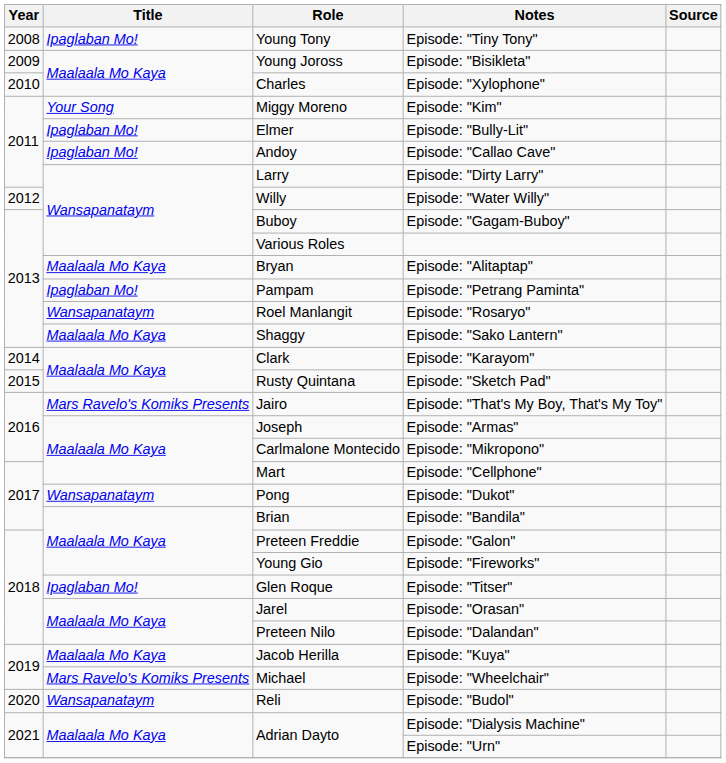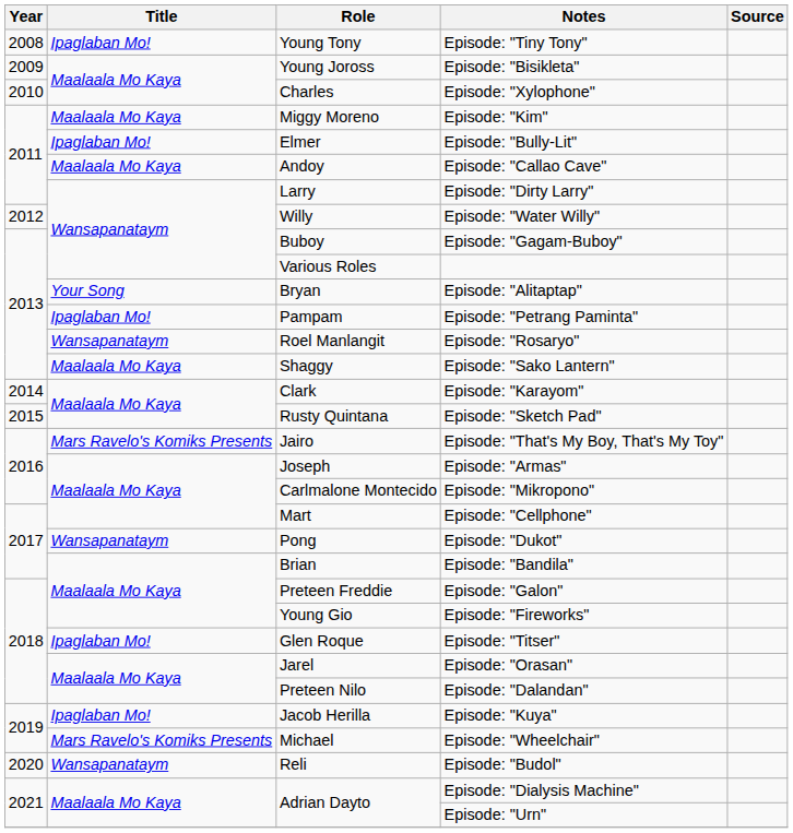 <table class="wikitable sortable">
 <tr>
 <th>Year</th>
 <th>Title</th>
 <th>Role</th>
 <th class="unsortable">Notes</th>
 <th class="unsortable">Source</th>
 </tr>
 <tr>
 <td>2008</td>
 <td><em><a href='#'>Ipaglaban Mo!</a></em></td>
 <td>Young Tony</td>
 <td>Episode: "Tiny Tony"</td>
 <td></td>
 </tr>
 <tr>
 <td>2009</td>
 <td rowspan="2"><em><a href='#'>Maalaala Mo Kaya</a></em></td>
 <td>Young Joross</td>
 <td>Episode: "Bisikleta"</td>
 <td></td>
 </tr>
 <tr>
 <td>2010</td>
 <td>Charles</td>
 <td>Episode: "Xylophone"</td>
 <td></td>
 </tr>
 <tr>
 <td rowspan="4">2011</td>
-<td><em><a href='#'>Your Song</a></em></td>
+<td><em> <a href='#'>Maalaala Mo Kaya</a></em></td>
 <td>Miggy Moreno</td>
 <td>Episode: "Kim"</td>
 <td></td>
 </tr>
 <tr>
 <td><em><a href='#'>Ipaglaban Mo!</a></em></td>
 <td>Elmer</td>
 <td>Episode: "Bully-Lit"</td>
 <td></td>
 </tr>
 <tr>
-<td><em><a href='#'>Ipaglaban Mo!</a></em></td>
+<td><em><a href='#'>Maalaala Mo Kaya</a></em></td>
 <td>Andoy</td>
 <td>Episode: "Callao Cave"</td>
 <td></td>
 </tr>
 <tr>
 <td rowspan="4"><em><a href='#'>Wansapanataym</a></em></td>
 <td>Larry</td>
 <td>Episode: "Dirty Larry"</td>
 <td></td>
 </tr>
 <tr>
 <td>2012</td>
 <td>Willy</td>
 <td>Episode: "Water Willy"</td>
 <td></td>
 </tr>
 <tr>
 <td rowspan="6">2013</td>
 <td>Buboy</td>
 <td>Episode: "Gagam-Buboy"</td>
 <td></td>
 </tr>
 <tr>
 <td>Various Roles</td>
 <td></td>
 <td></td>
 </tr>
 <tr>
-<td><em> <a href='#'>Maalaala Mo Kaya</a></em></td>
+<td><em><a href='#'>Your Song</a></em></td>
 <td>Bryan</td>
 <td>Episode: "Alitaptap"</td>
 <td></td>
 </tr>
 <tr>
 <td><em><a href='#'>Ipaglaban Mo!</a></em></td>
 <td>Pampam</td>
 <td>Episode: "Petrang Paminta"</td>
 <td></td>
 </tr>
 <tr>
 <td><em><a href='#'>Wansapanataym</a></em></td>
 <td>Roel Manlangit</td>
 <td>Episode: "Rosaryo"</td>
 <td></td>
 </tr>
 <tr>
 <td><em><a href='#'>Maalaala Mo Kaya</a></em></td>
 <td>Shaggy</td>
 <td>Episode: "Sako Lantern"</td>
 <td></td>
 </tr>
 <tr>
 <td>2014</td>
 <td rowspan="2"><em><a href='#'>Maalaala Mo Kaya</a></em></td>
 <td>Clark</td>
 <td>Episode: "Karayom"</td>
 <td></td>
 </tr>
 <tr>
 <td>2015</td>
 <td>Rusty Quintana</td>
 <td>Episode: "Sketch Pad"</td>
 <td></td>
 </tr>
 <tr>
 <td rowspan="3">2016</td>
 <td><em><a href='#'>Mars Ravelo's Komiks Presents</a></em></td>
 <td>Jairo</td>
 <td>Episode: "That's My Boy, That's My Toy"</td>
 <td></td>
 </tr>
 <tr>
 <td rowspan="3"><em><a href='#'>Maalaala Mo Kaya</a></em></td>
 <td>Joseph</td>
 <td>Episode: "Armas"</td>
 <td></td>
 </tr>
 <tr>
 <td>Carlmalone Montecido</td>
 <td>Episode: "Mikropono"</td>
 <td></td>
 </tr>
 <tr>
 <td rowspan="3">2017</td>
 <td>Mart</td>
 <td>Episode: "Cellphone"</td>
 <td></td>
 </tr>
 <tr>
 <td><em><a href='#'>Wansapanataym</a></em></td>
 <td>Pong</td>
 <td>Episode: "Dukot"</td>
 <td></td>
 </tr>
 <tr>
 <td rowspan="3"><em><a href='#'>Maalaala Mo Kaya</a></em></td>
 <td>Brian</td>
 <td>Episode: "Bandila"</td>
 <td></td>
 </tr>
 <tr>
 <td rowspan="5">2018</td>
 <td>Preteen Freddie</td>
 <td>Episode: "Galon"</td>
 <td></td>
 </tr>
 <tr>
 <td>Young Gio</td>
 <td>Episode: "Fireworks"</td>
 <td></td>
 </tr>
 <tr>
 <td><em><a href='#'>Ipaglaban Mo!</a></em></td>
 <td>Glen Roque</td>
 <td>Episode: "Titser"</td>
 <td></td>
 </tr>
 <tr>
 <td rowspan="2"><em> <a href='#'>Maalaala Mo Kaya</a></em></td>
 <td>Jarel</td>
 <td>Episode: "Orasan"</td>
 <td></td>
 </tr>
 <tr>
 <td>Preteen Nilo</td>
 <td>Episode: "Dalandan"</td>
 <td></td>
 </tr>
 <tr>
 <td rowspan="2">2019</td>
-<td><em><a href='#'>Maalaala Mo Kaya</a></em></td>
+<td><em><a href='#'>Ipaglaban Mo!</a></em></td>
 <td>Jacob Herilla</td>
 <td>Episode: "Kuya"</td>
 <td></td>
 </tr>
 <tr>
 <td><em><a href='#'>Mars Ravelo's Komiks Presents</a></em></td>
 <td>Michael</td>
 <td>Episode: "Wheelchair"</td>
 <td></td>
 </tr>
 <tr>
 <td>2020</td>
 <td><em> <a href='#'>Wansapanataym</a></em></td>
 <td>Reli</td>
 <td>Episode: "Budol"</td>
 <td></td>
 </tr>
 <tr>
 <td rowspan="2">2021</td>
 <td rowspan="2"><em><a href='#'>Maalaala Mo Kaya</a></em></td>
 <td rowspan="2">Adrian Dayto</td>
 <td>Episode: "Dialysis Machine"</td>
 <td></td>
 </tr>
 <tr>
 <td>Episode: "Urn"</td>
 <td></td>
 </tr>
 <tr>
 </tr>
 </table>
